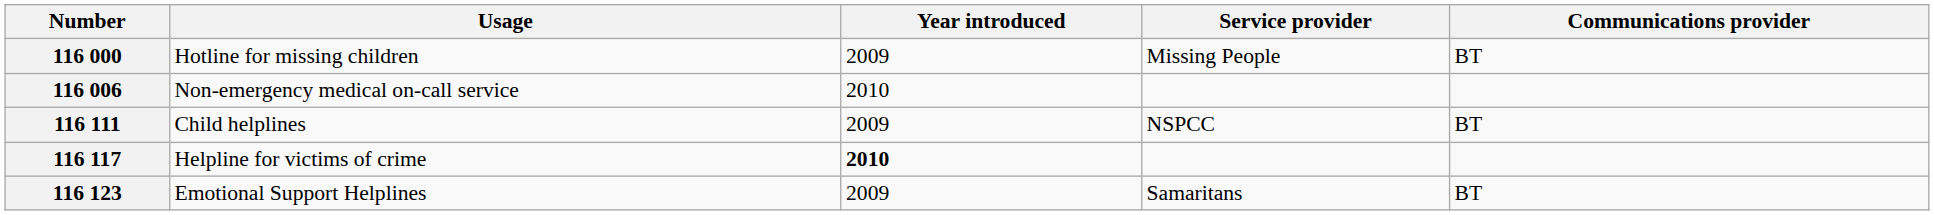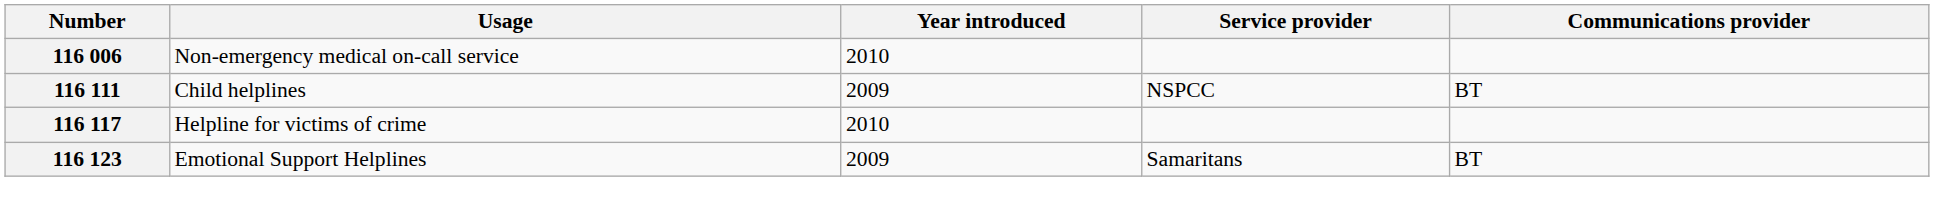 <table class="wikitable" style="width: 90%; margin-left: 1.5em;">
 <tr>
 <th scope="row">Number</th>
 <th>Usage</th>
 <th>Year introduced</th>
 <th>Service provider</th>
 <th>Communications provider</th>
-</tr>
-<tr>
-<th scope="row" style="font-weight: normal;"><strong>116 000</strong></th>
-<td>Hotline for missing children</td>
-<td>2009</td>
-<td>Missing People</td>
-<td>BT</td>
 </tr>
 <tr>
 <th scope="row" style="font-weight: normal;"><strong>116 006</strong></th>
 <td>Non-emergency medical on-call service</td>
 <td>2010</td>
 <td></td>
 <td></td>
 </tr>
 <tr>
 <th scope="row" style="font-weight: normal;"><strong>116 111</strong></th>
 <td>Child helplines</td>
 <td>2009</td>
 <td>NSPCC</td>
 <td>BT</td>
 </tr>
 <tr>
 <th scope="row" style="font-weight: normal;"><strong>116 117</strong></th>
 <td>Helpline for victims of crime</td>
-<td><strong>2010</strong></td>
+<td>2010</td>
 <td></td>
 <td></td>
 </tr>
 <tr>
 <th scope="row" style="font-weight: normal;"><strong>116 123</strong></th>
 <td>Emotional Support Helplines</td>
 <td>2009</td>
 <td>Samaritans</td>
 <td>BT</td>
 </tr>
 </table>
